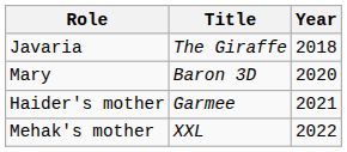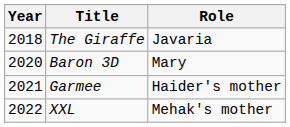 <table class="wikitable sortable plainrowheaders">
 <tr style="text-align:center;">
+<th scope="col">Year</th>
+<th scope="col">Title</th>
 <th scope="col">Role</th>
-<th scope="col">Title</th>
-<th scope="col">Year</th>
 </tr>
 <tr>
+<td>2018</td>
+<td><em>The Giraffe</em></td>
 <td>Javaria</td>
-<td><em>The Giraffe</em></td>
-<td>2018</td>
 </tr>
 <tr>
+<td>2020</td>
+<td><em>Baron 3D</em></td>
 <td>Mary</td>
-<td><em>Baron 3D</em></td>
-<td>2020</td>
 </tr>
 <tr>
+<td>2021</td>
+<td><em>Garmee</em></td>
 <td>Haider's mother</td>
-<td><em>Garmee</em></td>
-<td>2021</td>
 </tr>
 <tr>
+<td>2022</td>
+<td><em>XXL</em></td>
 <td>Mehak's mother</td>
-<td><em>XXL</em></td>
-<td>2022</td>
 </tr>
 </table>
